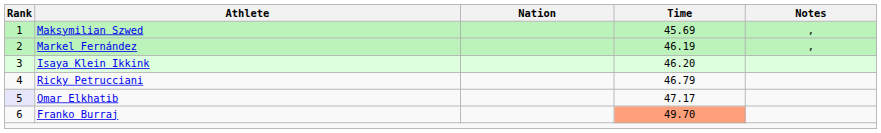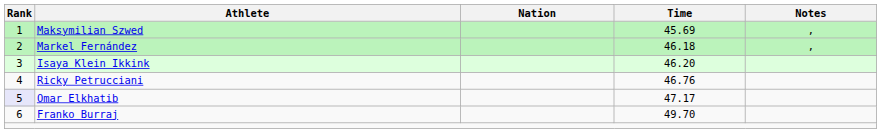 <table class="wikitable sortable" style="text-align:center;width: 55%;">
 <tr>
 <th scope="col" style="width: 10px;">Rank</th>
 <th scope="col">Athlete</th>
 <th scope="col">Nation</th>
 <th scope="col">Time</th>
 <th scope="col">Notes</th>
 </tr>
 <tr bgcolor=bbf3bb>
 <td>1</td>
 <td align=left><a href='#'>Maksymilian Szwed</a></td>
 <td align=left></td>
 <td>45.69</td>
 <td>, </td>
 </tr>
 <tr bgcolor=bbf3bb>
 <td>2</td>
 <td align=left><a href='#'>Markel Fernández</a></td>
 <td align=left></td>
-<td>46.19</td>
+<td>46.18</td>
 <td>, </td>
 </tr>
 <tr bgcolor=ddffdd>
 <td>3</td>
 <td align=left><a href='#'>Isaya Klein Ikkink</a></td>
 <td align=left></td>
 <td>46.20</td>
 <td></td>
 </tr>
 <tr>
 <td>4</td>
 <td align=left><a href='#'>Ricky Petrucciani</a></td>
 <td align=left></td>
-<td>46.79</td>
+<td>46.76</td>
 <td></td>
 </tr>
 <tr>
 <td style="background: lavender;">5</td>
 <td align=left><a href='#'>Omar Elkhatib</a></td>
 <td align=left></td>
 <td>47.17</td>
 <td></td>
 </tr>
 <tr>
 <td>6</td>
 <td align=left><a href='#'>Franko Burraj</a></td>
 <td align=left></td>
-<td style="background: lightsalmon;">49.70</td>
+<td>49.70</td>
 <td></td>
 </tr>
 <tr class="sortbottom">
 <td colspan="5"></td>
 </tr>
 </table>
